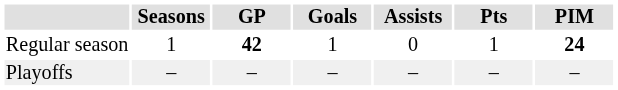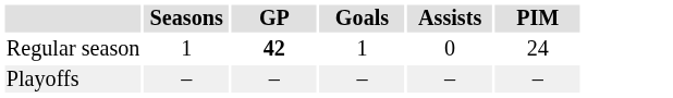 <table class="toccolours">
 <tr bgcolor="#e0e0e0">
 <th></th>
 <th width="60">Seasons</th>
 <th width="60">GP</th>
 <th width="60">Goals</th>
 <th width="60">Assists</th>
-<th width="60">Pts</th>
 <th width="60">PIM</th>
 </tr>
 <tr align="center">
 <td align="left">Regular season</td>
 <td>1</td>
 <td><strong>42</strong></td>
 <td>1</td>
 <td>0</td>
-<td>1</td>
-<td><strong>24</strong></td>
+<td>24</td>
 </tr>
 <tr align="center" bgcolor="#f0f0f0">
 <td align="left">Playoffs</td>
 <td>–</td>
 <td>–</td>
 <td>–</td>
 <td>–</td>
 <td>–</td>
-<td>–</td>
 </tr>
 </table>
